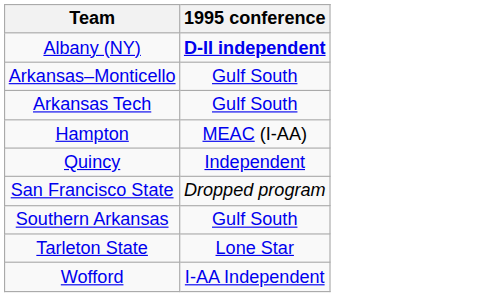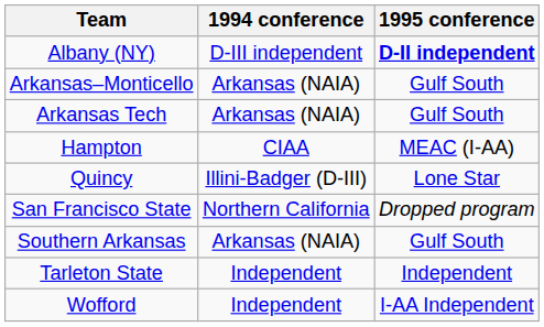 <table class="wikitable sortable">
 <tr>
 <th>Team</th>
+<th>1994 conference</th>
 <th>1995 conference</th>
 </tr>
 <tr style="text-align:center;">
 <td><a href='#'>Albany (NY)</a></td>
+<td><a href='#'>D-III independent</a></td>
 <td><strong><a href='#'>D-II independent</a></strong></td>
 </tr>
 <tr style="text-align:center;">
 <td><a href='#'>Arkansas–Monticello</a></td>
+<td><a href='#'>Arkansas</a> (NAIA)</td>
 <td><a href='#'>Gulf South</a></td>
 </tr>
 <tr style="text-align:center;">
 <td><a href='#'>Arkansas Tech</a></td>
+<td><a href='#'>Arkansas</a> (NAIA)</td>
 <td><a href='#'>Gulf South</a></td>
 </tr>
 <tr style="text-align:center;">
 <td><a href='#'>Hampton</a></td>
+<td><a href='#'>CIAA</a></td>
 <td><a href='#'>MEAC</a> (I-AA)</td>
 </tr>
 <tr style="text-align:center;">
 <td><a href='#'>Quincy</a></td>
-<td><a href='#'>Independent</a></td>
+<td><a href='#'>Illini-Badger</a> (D-III)</td>
+<td><a href='#'>Lone Star</a></td>
 </tr>
 <tr style="text-align:center;">
 <td><a href='#'>San Francisco State</a></td>
+<td><a href='#'>Northern California</a></td>
 <td><em>Dropped program</em></td>
 </tr>
 <tr style="text-align:center;">
 <td><a href='#'>Southern Arkansas</a></td>
+<td><a href='#'>Arkansas</a> (NAIA)</td>
 <td><a href='#'>Gulf South</a></td>
 </tr>
 <tr style="text-align:center;">
 <td><a href='#'>Tarleton State</a></td>
-<td><a href='#'>Lone Star</a></td>
+<td><a href='#'>Independent</a></td>
+<td><a href='#'>Independent</a></td>
 </tr>
 <tr style="text-align:center;">
 <td><a href='#'>Wofford</a></td>
+<td><a href='#'>Independent</a></td>
 <td><a href='#'>I-AA Independent</a></td>
 </tr>
 </table>
